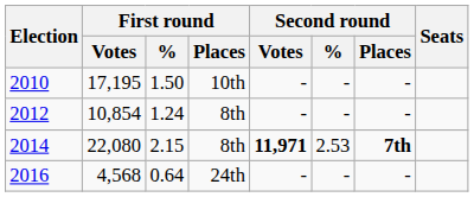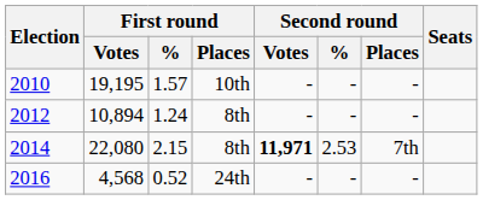 <table class=wikitable style=text-align:right>
 <tr>
 <th rowspan=2>Election</th>
 <th colspan=3>First round</th>
 <th colspan=3>Second round</th>
 <th rowspan=2>Seats</th>
 </tr>
 <tr>
 <th>Votes</th>
 <th>%</th>
 <th>Places</th>
 <th>Votes</th>
 <th>%</th>
 <th>Places</th>
 </tr>
 <tr>
 <td align=left><a href='#'>2010</a></td>
-<td>17,195</td>
-<td>1.50</td>
+<td>19,195</td>
+<td>1.57</td>
 <td>10th</td>
 <td>-</td>
 <td>-</td>
 <td>-</td>
 <td></td>
 </tr>
 <tr>
 <td align=left><a href='#'>2012</a></td>
-<td>10,854</td>
+<td>10,894</td>
 <td>1.24</td>
 <td>8th</td>
 <td>-</td>
 <td>-</td>
 <td>-</td>
 <td></td>
 </tr>
 <tr>
 <td align=left><a href='#'>2014</a></td>
 <td>22,080</td>
 <td>2.15</td>
 <td>8th</td>
 <td><strong>11,971</strong></td>
 <td>2.53</td>
-<td><strong>7th</strong></td>
+<td>7th</td>
 <td></td>
 </tr>
 <tr>
 <td align=left><a href='#'>2016</a></td>
 <td>4,568</td>
-<td>0.64</td>
+<td>0.52</td>
 <td>24th</td>
 <td>-</td>
 <td>-</td>
 <td>-</td>
 <td></td>
 </tr>
 </table>
